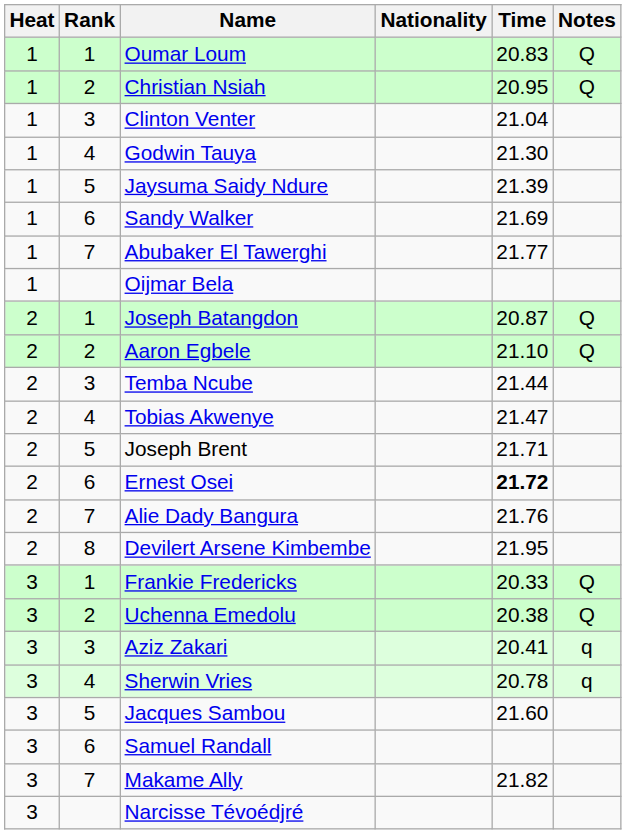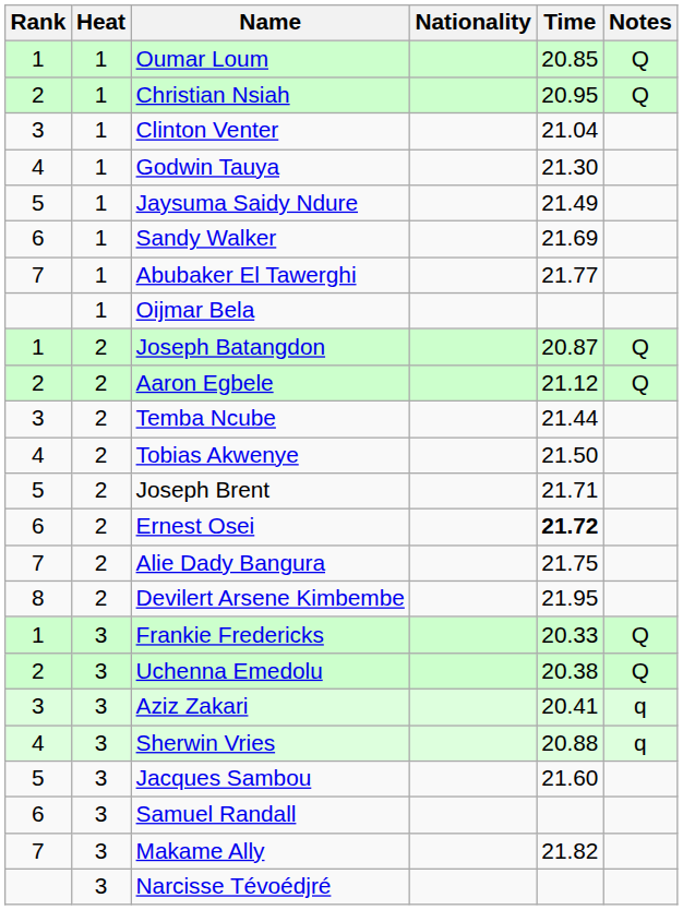 <table class="wikitable sortable" style="text-align:center">
 <tr>
+<th>Rank</th>
 <th>Heat</th>
-<th>Rank</th>
 <th>Name</th>
 <th>Nationality</th>
 <th>Time</th>
 <th>Notes</th>
 </tr>
 <tr bgcolor=ccffcc>
 <td>1</td>
 <td>1</td>
 <td align=left><a href='#'>Oumar Loum</a></td>
 <td align=left></td>
-<td>20.83</td>
+<td>20.85</td>
 <td>Q</td>
 </tr>
 <tr bgcolor=ccffcc>
+<td>2</td>
 <td>1</td>
-<td>2</td>
 <td align=left><a href='#'>Christian Nsiah</a></td>
 <td align=left></td>
 <td>20.95</td>
 <td>Q</td>
 </tr>
 <tr>
+<td>3</td>
 <td>1</td>
-<td>3</td>
 <td align=left><a href='#'>Clinton Venter</a></td>
 <td align=left></td>
 <td>21.04</td>
 <td></td>
 </tr>
 <tr>
+<td>4</td>
 <td>1</td>
-<td>4</td>
 <td align=left><a href='#'>Godwin Tauya</a></td>
 <td align=left></td>
 <td>21.30</td>
 <td></td>
 </tr>
 <tr>
+<td>5</td>
 <td>1</td>
-<td>5</td>
 <td align=left><a href='#'>Jaysuma Saidy Ndure</a></td>
 <td align=left></td>
-<td>21.39</td>
+<td>21.49</td>
 <td></td>
 </tr>
 <tr>
+<td>6</td>
 <td>1</td>
-<td>6</td>
 <td align=left><a href='#'>Sandy Walker</a></td>
 <td align=left></td>
 <td>21.69</td>
 <td></td>
 </tr>
 <tr>
+<td>7</td>
 <td>1</td>
-<td>7</td>
 <td align=left><a href='#'>Abubaker El Tawerghi</a></td>
 <td align=left></td>
 <td>21.77</td>
 <td></td>
 </tr>
 <tr>
+<td></td>
 <td>1</td>
-<td></td>
 <td align=left><a href='#'>Oijmar Bela</a></td>
 <td align=left></td>
 <td></td>
 <td></td>
 </tr>
 <tr bgcolor=ccffcc>
+<td>1</td>
 <td>2</td>
-<td>1</td>
 <td align=left><a href='#'>Joseph Batangdon</a></td>
 <td align=left></td>
 <td>20.87</td>
 <td>Q</td>
 </tr>
 <tr bgcolor=ccffcc>
 <td>2</td>
 <td>2</td>
 <td align=left><a href='#'>Aaron Egbele</a></td>
 <td align=left></td>
-<td>21.10</td>
+<td>21.12</td>
 <td>Q</td>
 </tr>
 <tr>
+<td>3</td>
 <td>2</td>
-<td>3</td>
 <td align=left><a href='#'>Temba Ncube</a></td>
 <td align=left></td>
 <td>21.44</td>
 <td></td>
 </tr>
 <tr>
+<td>4</td>
 <td>2</td>
-<td>4</td>
 <td align=left><a href='#'>Tobias Akwenye</a></td>
 <td align=left></td>
-<td>21.47</td>
+<td>21.50</td>
 <td></td>
 </tr>
 <tr>
+<td>5</td>
 <td>2</td>
-<td>5</td>
 <td align=left>Joseph Brent</td>
 <td align=left></td>
 <td>21.71</td>
 <td></td>
 </tr>
 <tr>
+<td>6</td>
 <td>2</td>
-<td>6</td>
 <td align=left><a href='#'>Ernest Osei</a></td>
 <td align=left></td>
 <td><strong>21.72</strong></td>
 <td></td>
 </tr>
 <tr>
+<td>7</td>
 <td>2</td>
-<td>7</td>
 <td align=left><a href='#'>Alie Dady Bangura</a></td>
 <td align=left></td>
-<td>21.76</td>
+<td>21.75</td>
 <td></td>
 </tr>
 <tr>
+<td>8</td>
 <td>2</td>
-<td>8</td>
 <td align=left><a href='#'>Devilert Arsene Kimbembe</a></td>
 <td align=left></td>
 <td>21.95</td>
 <td></td>
 </tr>
 <tr bgcolor=ccffcc>
+<td>1</td>
 <td>3</td>
-<td>1</td>
 <td align=left><a href='#'>Frankie Fredericks</a></td>
 <td align=left></td>
 <td>20.33</td>
 <td>Q</td>
 </tr>
 <tr bgcolor=ccffcc>
+<td>2</td>
 <td>3</td>
-<td>2</td>
 <td align=left><a href='#'>Uchenna Emedolu</a></td>
 <td align=left></td>
 <td>20.38</td>
 <td>Q</td>
 </tr>
 <tr bgcolor=ddffdd>
 <td>3</td>
 <td>3</td>
 <td align=left><a href='#'>Aziz Zakari</a></td>
 <td align=left></td>
 <td>20.41</td>
 <td>q</td>
 </tr>
 <tr bgcolor=ddffdd>
+<td>4</td>
 <td>3</td>
-<td>4</td>
 <td align=left><a href='#'>Sherwin Vries</a></td>
 <td align=left></td>
-<td>20.78</td>
+<td>20.88</td>
 <td>q</td>
 </tr>
 <tr>
+<td>5</td>
 <td>3</td>
-<td>5</td>
 <td align=left><a href='#'>Jacques Sambou</a></td>
 <td align=left></td>
 <td>21.60</td>
 <td></td>
 </tr>
 <tr>
+<td>6</td>
 <td>3</td>
-<td>6</td>
 <td align=left><a href='#'>Samuel Randall</a></td>
 <td align=left></td>
 <td></td>
 <td></td>
 </tr>
 <tr>
+<td>7</td>
 <td>3</td>
-<td>7</td>
 <td align=left><a href='#'>Makame Ally</a></td>
 <td align=left></td>
 <td>21.82</td>
 <td></td>
 </tr>
 <tr>
+<td></td>
 <td>3</td>
-<td></td>
 <td align=left><a href='#'>Narcisse Tévoédjré</a></td>
 <td align=left></td>
 <td></td>
 <td></td>
 </tr>
 </table>
